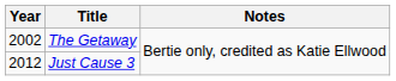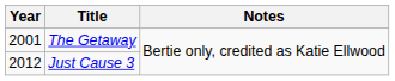 <table class="wikitable">
 <tr style="background:#ccc; text-align:center;">
 <th style="width:33px;">Year</th>
 <th>Title</th>
 <th>Notes</th>
 </tr>
 <tr>
-<td>2002</td>
+<td>2001</td>
 <td style="text-align:left"><a href='#'><em>The Getaway</em></a></td>
 <td rowspan="2">Bertie only, credited as Katie Ellwood</td>
 </tr>
 <tr>
 <td>2012</td>
 <td><em><a href='#'>Just Cause 3</a></em></td>
 </tr>
 </table>
